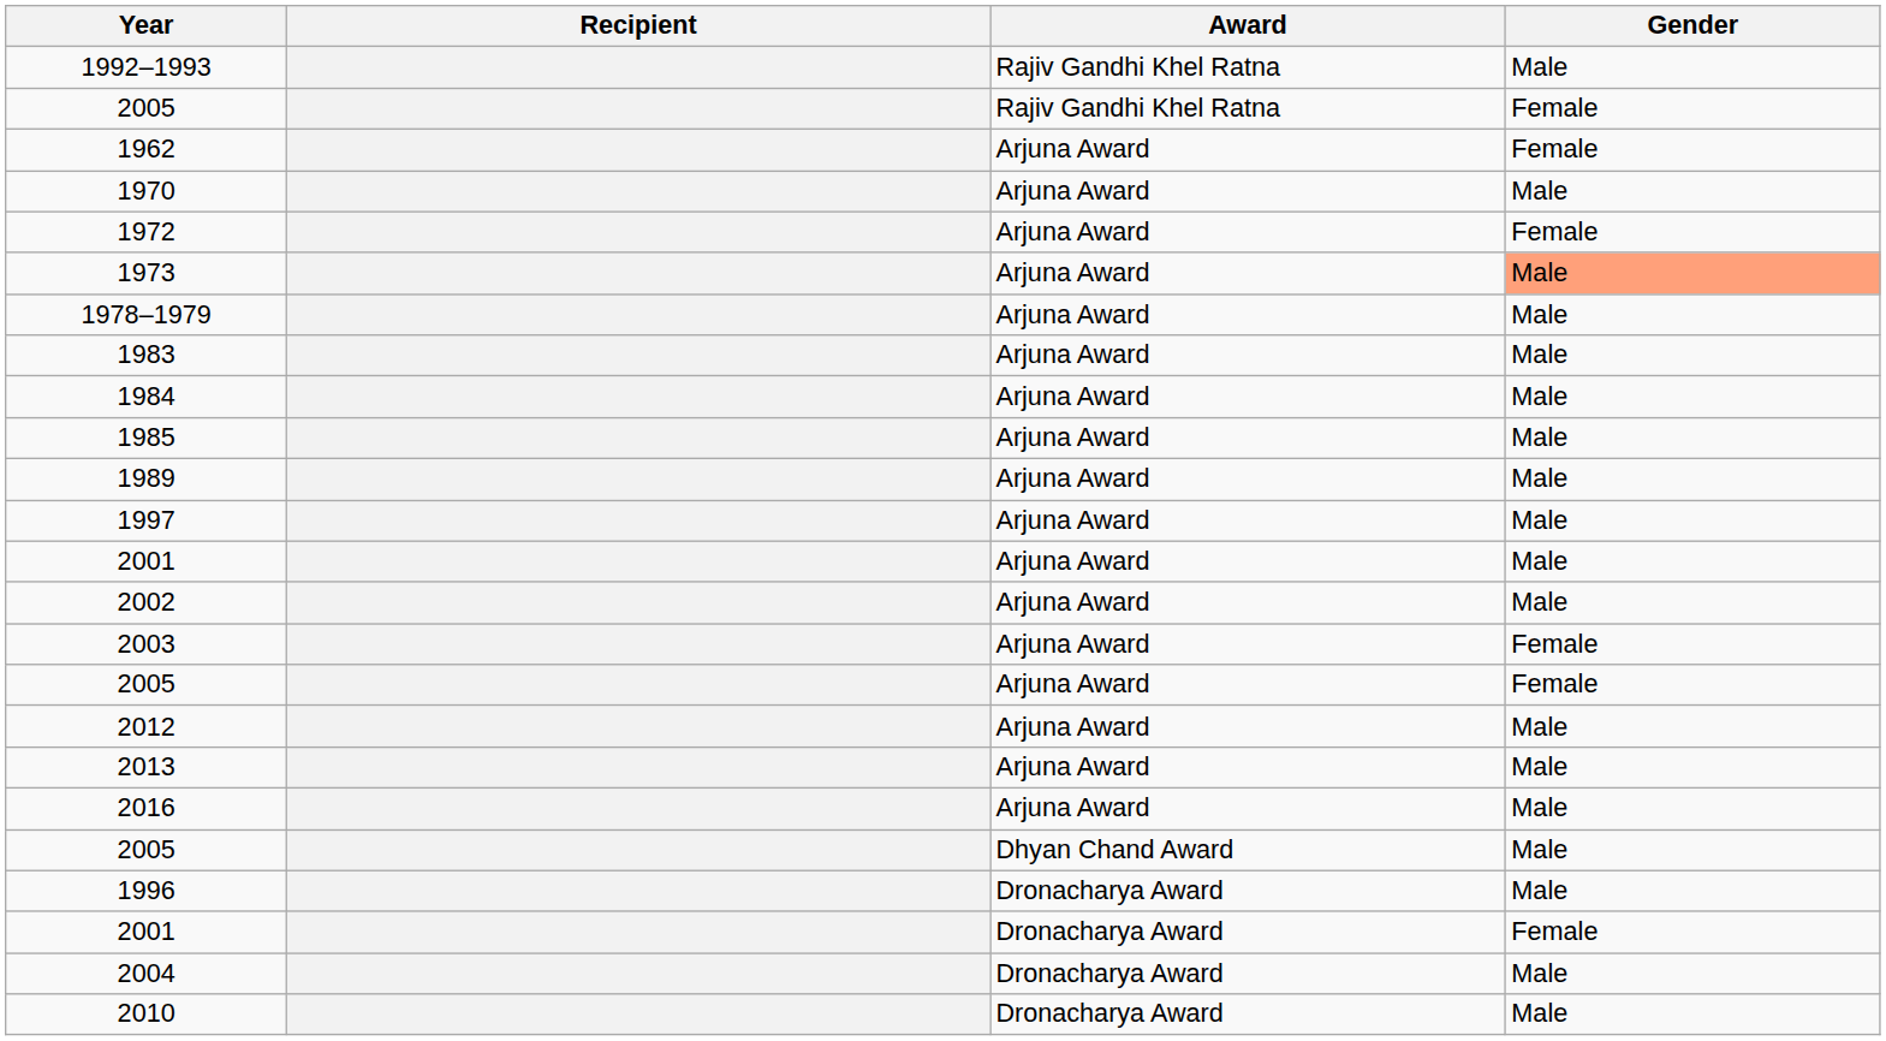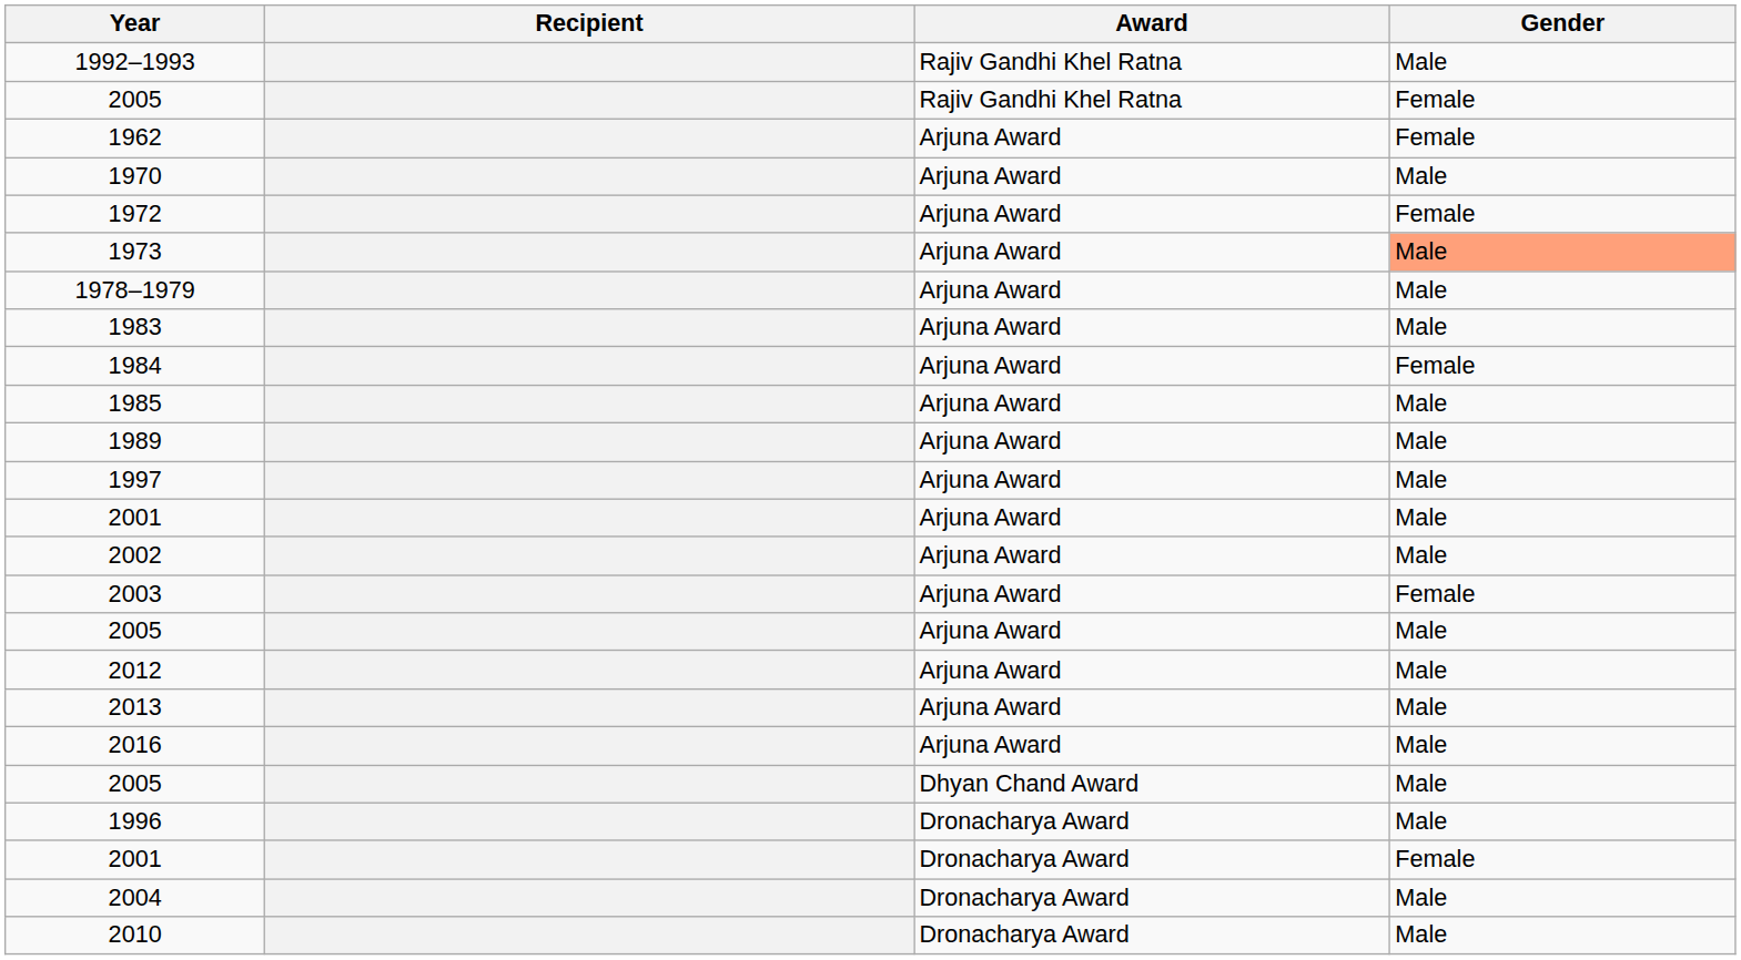 <table class="wikitable plainrowheaders sortable" style="width:73%">
 <tr>
 <th scope="col" style="width:12%">Year</th>
 <th scope="col" style="width:30%">Recipient</th>
 <th scope="col" style="width:22%">Award</th>
 <th scope="col" style="width:16%">Gender</th>
 </tr>
 <tr>
 <td style="text-align:center;">1992–1993</td>
 <th scope="row"></th>
 <td>Rajiv Gandhi Khel Ratna</td>
 <td>Male</td>
 </tr>
 <tr>
 <td style="text-align:center;">2005</td>
 <th scope="row"></th>
 <td>Rajiv Gandhi Khel Ratna</td>
 <td>Female</td>
 </tr>
 <tr>
 <td style="text-align:center;">1962</td>
 <th scope="row"></th>
 <td>Arjuna Award</td>
 <td>Female</td>
 </tr>
 <tr>
 <td style="text-align:center;">1970</td>
 <th scope="row"></th>
 <td>Arjuna Award</td>
 <td>Male</td>
 </tr>
 <tr>
 <td style="text-align:center;">1972</td>
 <th scope="row"></th>
 <td>Arjuna Award</td>
 <td>Female</td>
 </tr>
 <tr>
 <td style="text-align:center;">1973</td>
 <th scope="row"></th>
 <td>Arjuna Award</td>
 <td style="background: lightsalmon;">Male</td>
 </tr>
 <tr>
 <td style="text-align:center;">1978–1979</td>
 <th scope="row"></th>
 <td>Arjuna Award</td>
 <td>Male</td>
 </tr>
 <tr>
 <td style="text-align:center;">1983</td>
 <th scope="row"></th>
 <td>Arjuna Award</td>
 <td>Male</td>
 </tr>
 <tr>
 <td style="text-align:center;">1984</td>
 <th scope="row"></th>
 <td>Arjuna Award</td>
-<td>Male</td>
+<td>Female</td>
 </tr>
 <tr>
 <td style="text-align:center;">1985</td>
 <th scope="row"></th>
 <td>Arjuna Award</td>
 <td>Male</td>
 </tr>
 <tr>
 <td style="text-align:center;">1989</td>
 <th scope="row"></th>
 <td>Arjuna Award</td>
 <td>Male</td>
 </tr>
 <tr>
 <td style="text-align:center;">1997</td>
 <th scope="row"></th>
 <td>Arjuna Award</td>
 <td>Male</td>
 </tr>
 <tr>
 <td style="text-align:center;">2001</td>
 <th scope="row"></th>
 <td>Arjuna Award</td>
 <td>Male</td>
 </tr>
 <tr>
 <td style="text-align:center;">2002</td>
 <th scope="row"></th>
 <td>Arjuna Award</td>
 <td>Male</td>
 </tr>
 <tr>
 <td style="text-align:center;">2003</td>
 <th scope="row"></th>
 <td>Arjuna Award</td>
 <td>Female</td>
 </tr>
 <tr>
 <td style="text-align:center;">2005</td>
 <th scope="row"></th>
 <td>Arjuna Award</td>
-<td>Female</td>
+<td>Male</td>
 </tr>
 <tr>
 <td style="text-align:center;">2012</td>
 <th scope="row"></th>
 <td>Arjuna Award</td>
 <td>Male</td>
 </tr>
 <tr>
 <td style="text-align:center;">2013</td>
 <th scope="row"></th>
 <td>Arjuna Award</td>
 <td>Male</td>
 </tr>
 <tr>
 <td style="text-align:center;">2016</td>
 <th scope="row"></th>
 <td>Arjuna Award</td>
 <td>Male</td>
 </tr>
 <tr>
 <td style="text-align:center;">2005</td>
 <th scope="row"></th>
 <td>Dhyan Chand Award</td>
 <td>Male</td>
 </tr>
 <tr>
 <td style="text-align:center;">1996</td>
 <th scope="row"></th>
 <td>Dronacharya Award</td>
 <td>Male</td>
 </tr>
 <tr>
 <td style="text-align:center;">2001</td>
 <th scope="row"></th>
 <td>Dronacharya Award</td>
 <td>Female</td>
 </tr>
 <tr>
 <td style="text-align:center;">2004</td>
 <th scope="row"></th>
 <td>Dronacharya Award</td>
 <td>Male</td>
 </tr>
 <tr>
 <td style="text-align:center;">2010</td>
 <th scope="row"></th>
 <td>Dronacharya Award</td>
 <td>Male</td>
 </tr>
 </table>
